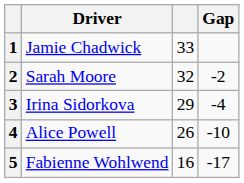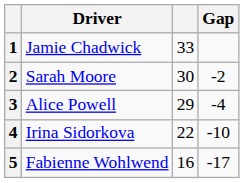 <table class="wikitable" style="font-size: 85%;">
 <tr>
 <th></th>
 <th>Driver</th>
 <th></th>
 <th>Gap</th>
 </tr>
 <tr>
 <th align="center">1</th>
 <td> <a href='#'>Jamie Chadwick</a></td>
 <td align="center">33</td>
 <td align="center"></td>
 </tr>
 <tr>
 <th align="center">2</th>
 <td> <a href='#'>Sarah Moore</a></td>
-<td align="center">32</td>
+<td align="center">30</td>
 <td align="center">-2</td>
 </tr>
 <tr>
 <th align="center">3</th>
-<td> <a href='#'>Irina Sidorkova</a></td>
+<td> <a href='#'>Alice Powell</a></td>
 <td align="center">29</td>
 <td align="center">-4</td>
 </tr>
 <tr>
 <th align="center">4</th>
-<td> <a href='#'>Alice Powell</a></td>
-<td align="center">26</td>
+<td> <a href='#'>Irina Sidorkova</a></td>
+<td align="center">22</td>
 <td align="center">-10</td>
 </tr>
 <tr>
 <th align="center">5</th>
 <td> <a href='#'>Fabienne Wohlwend</a></td>
 <td align="center">16</td>
 <td align="center">-17</td>
 </tr>
 </table>
